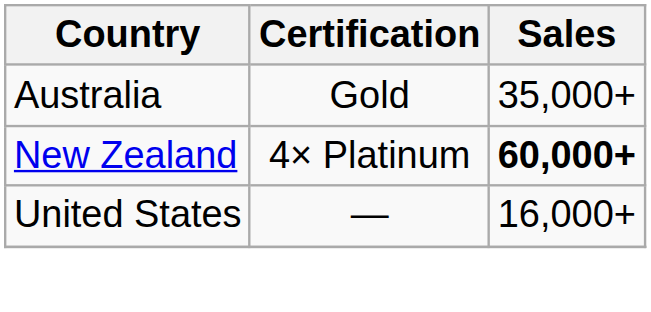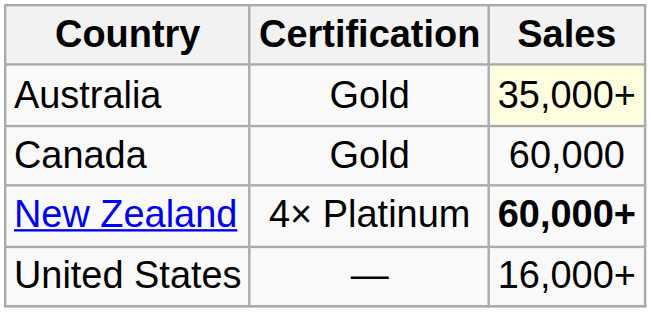 <table class="wikitable">
 <tr>
 <th>Country</th>
 <th>Certification</th>
 <th>Sales</th>
 </tr>
 <tr>
 <td>Australia</td>
 <td align="center">Gold</td>
-<td align="center">35,000+</td>
+<td align="center" style="background: lightyellow;">35,000+</td>
+</tr>
+<tr>
+<td>Canada</td>
+<td align="center">Gold</td>
+<td align="center">60,000</td>
 </tr>
 <tr>
 <td><a href='#'>New Zealand</a></td>
 <td align="center">4× Platinum</td>
 <td align="center"><strong>60,000+</strong></td>
 </tr>
 <tr>
 <td>United States</td>
 <td align="center">—</td>
 <td align="center">16,000+</td>
 </tr>
 <tr>
 </tr>
 </table>
